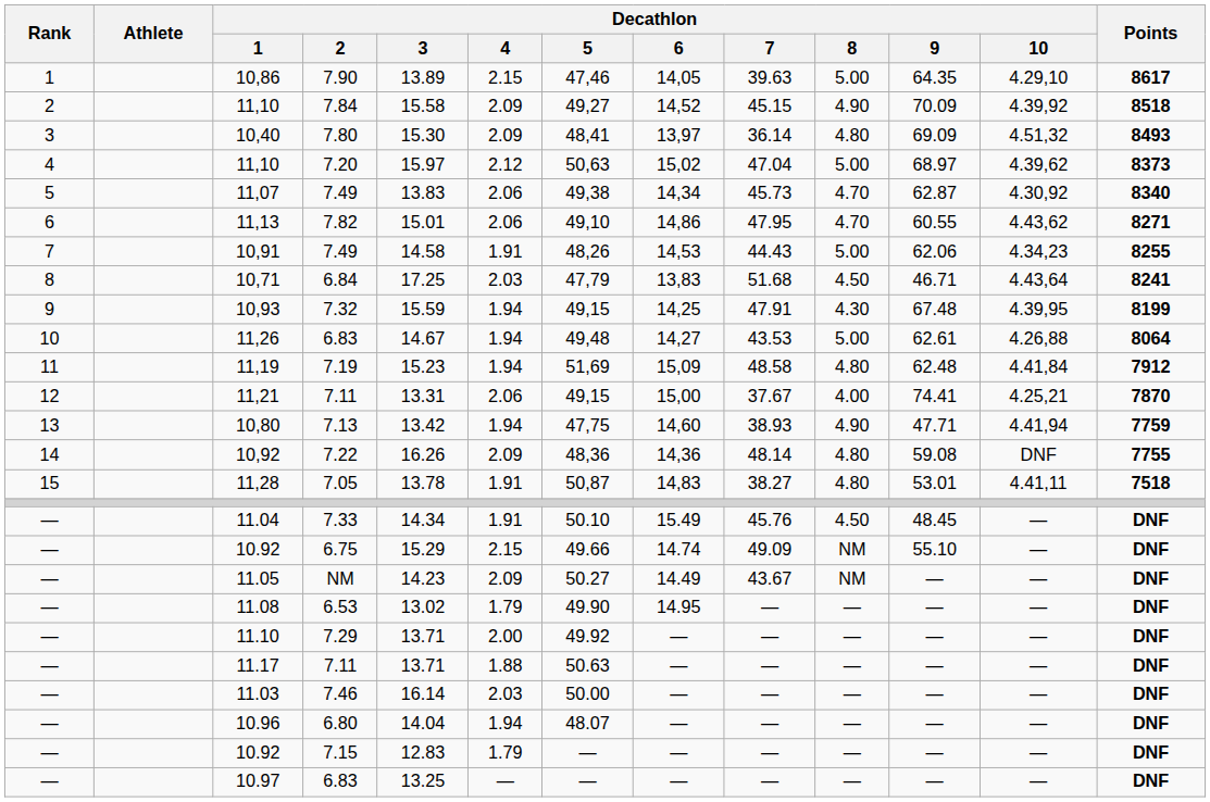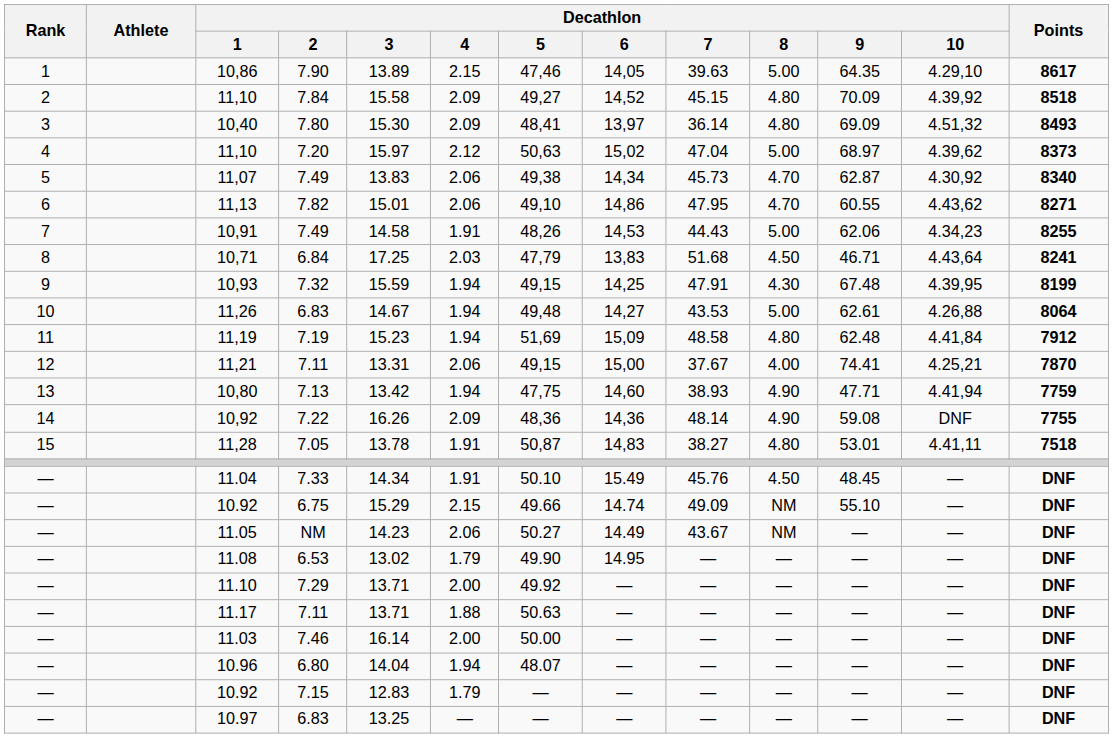 <table class="wikitable" style=" text-align:center; font-size:110%;" width="95%">
 <tr>
 <th rowspan="2">Rank</th>
 <th rowspan="2">Athlete</th>
 <th colspan="10">Decathlon</th>
 <th rowspan="2">Points</th>
 </tr>
 <tr>
 <th>1</th>
 <th>2</th>
 <th>3</th>
 <th>4</th>
 <th>5</th>
 <th>6</th>
 <th>7</th>
 <th>8</th>
 <th>9</th>
 <th>10</th>
 </tr>
 <tr>
 <td>1</td>
 <td align=left></td>
 <td>10,86</td>
 <td>7.90</td>
 <td>13.89</td>
 <td>2.15</td>
 <td>47,46</td>
 <td>14,05</td>
 <td>39.63</td>
 <td>5.00</td>
 <td>64.35</td>
 <td>4.29,10</td>
 <td><strong>8617</strong></td>
 </tr>
 <tr>
 <td>2</td>
 <td align=left></td>
 <td>11,10</td>
 <td>7.84</td>
 <td>15.58</td>
 <td>2.09</td>
 <td>49,27</td>
 <td>14,52</td>
 <td>45.15</td>
-<td>4.90</td>
+<td>4.80</td>
 <td>70.09</td>
 <td>4.39,92</td>
 <td><strong>8518</strong></td>
 </tr>
 <tr>
 <td>3</td>
 <td align=left></td>
 <td>10,40</td>
 <td>7.80</td>
 <td>15.30</td>
 <td>2.09</td>
 <td>48,41</td>
 <td>13,97</td>
 <td>36.14</td>
 <td>4.80</td>
 <td>69.09</td>
 <td>4.51,32</td>
 <td><strong>8493</strong></td>
 </tr>
 <tr>
 <td>4</td>
 <td align=left></td>
 <td>11,10</td>
 <td>7.20</td>
 <td>15.97</td>
 <td>2.12</td>
 <td>50,63</td>
 <td>15,02</td>
 <td>47.04</td>
 <td>5.00</td>
 <td>68.97</td>
 <td>4.39,62</td>
 <td><strong>8373</strong></td>
 </tr>
 <tr>
 <td>5</td>
 <td align=left></td>
 <td>11,07</td>
 <td>7.49</td>
 <td>13.83</td>
 <td>2.06</td>
 <td>49,38</td>
 <td>14,34</td>
 <td>45.73</td>
 <td>4.70</td>
 <td>62.87</td>
 <td>4.30,92</td>
 <td><strong>8340</strong></td>
 </tr>
 <tr>
 <td>6</td>
 <td align=left></td>
 <td>11,13</td>
 <td>7.82</td>
 <td>15.01</td>
 <td>2.06</td>
 <td>49,10</td>
 <td>14,86</td>
 <td>47.95</td>
 <td>4.70</td>
 <td>60.55</td>
 <td>4.43,62</td>
 <td><strong>8271</strong></td>
 </tr>
 <tr>
 <td>7</td>
 <td align=left></td>
 <td>10,91</td>
 <td>7.49</td>
 <td>14.58</td>
 <td>1.91</td>
 <td>48,26</td>
 <td>14,53</td>
 <td>44.43</td>
 <td>5.00</td>
 <td>62.06</td>
 <td>4.34,23</td>
 <td><strong>8255</strong></td>
 </tr>
 <tr>
 <td>8</td>
 <td align=left></td>
 <td>10,71</td>
 <td>6.84</td>
 <td>17.25</td>
 <td>2.03</td>
 <td>47,79</td>
 <td>13,83</td>
 <td>51.68</td>
 <td>4.50</td>
 <td>46.71</td>
 <td>4.43,64</td>
 <td><strong>8241</strong></td>
 </tr>
 <tr>
 <td>9</td>
 <td align=left></td>
 <td>10,93</td>
 <td>7.32</td>
 <td>15.59</td>
 <td>1.94</td>
 <td>49,15</td>
 <td>14,25</td>
 <td>47.91</td>
 <td>4.30</td>
 <td>67.48</td>
 <td>4.39,95</td>
 <td><strong>8199</strong></td>
 </tr>
 <tr>
 <td>10</td>
 <td align=left></td>
 <td>11,26</td>
 <td>6.83</td>
 <td>14.67</td>
 <td>1.94</td>
 <td>49,48</td>
 <td>14,27</td>
 <td>43.53</td>
 <td>5.00</td>
 <td>62.61</td>
 <td>4.26,88</td>
 <td><strong>8064</strong></td>
 </tr>
 <tr>
 <td>11</td>
 <td align=left></td>
 <td>11,19</td>
 <td>7.19</td>
 <td>15.23</td>
 <td>1.94</td>
 <td>51,69</td>
 <td>15,09</td>
 <td>48.58</td>
 <td>4.80</td>
 <td>62.48</td>
 <td>4.41,84</td>
 <td><strong>7912</strong></td>
 </tr>
 <tr>
 <td>12</td>
 <td align=left></td>
 <td>11,21</td>
 <td>7.11</td>
 <td>13.31</td>
 <td>2.06</td>
 <td>49,15</td>
 <td>15,00</td>
 <td>37.67</td>
 <td>4.00</td>
 <td>74.41</td>
 <td>4.25,21</td>
 <td><strong>7870</strong></td>
 </tr>
 <tr>
 <td>13</td>
 <td align=left></td>
 <td>10,80</td>
 <td>7.13</td>
 <td>13.42</td>
 <td>1.94</td>
 <td>47,75</td>
 <td>14,60</td>
 <td>38.93</td>
 <td>4.90</td>
 <td>47.71</td>
 <td>4.41,94</td>
 <td><strong>7759</strong></td>
 </tr>
 <tr>
 <td>14</td>
 <td align=left></td>
 <td>10,92</td>
 <td>7.22</td>
 <td>16.26</td>
 <td>2.09</td>
 <td>48,36</td>
 <td>14,36</td>
 <td>48.14</td>
-<td>4.80</td>
+<td>4.90</td>
 <td>59.08</td>
 <td>DNF</td>
 <td><strong>7755</strong></td>
 </tr>
 <tr>
 <td>15</td>
 <td align=left></td>
 <td>11,28</td>
 <td>7.05</td>
 <td>13.78</td>
 <td>1.91</td>
 <td>50,87</td>
 <td>14,83</td>
 <td>38.27</td>
 <td>4.80</td>
 <td>53.01</td>
 <td>4.41,11</td>
 <td><strong>7518</strong></td>
 </tr>
 <tr>
 <td colspan=13 bgcolor=lightgray></td>
 </tr>
 <tr>
 <td>—</td>
 <td align=left></td>
 <td>11.04</td>
 <td>7.33</td>
 <td>14.34</td>
 <td>1.91</td>
 <td>50.10</td>
 <td>15.49</td>
 <td>45.76</td>
 <td>4.50</td>
 <td>48.45</td>
 <td>—</td>
 <td><strong>DNF</strong></td>
 </tr>
 <tr>
 <td>—</td>
 <td align=left></td>
 <td>10.92</td>
 <td>6.75</td>
 <td>15.29</td>
 <td>2.15</td>
 <td>49.66</td>
 <td>14.74</td>
 <td>49.09</td>
 <td>NM</td>
 <td>55.10</td>
 <td>—</td>
 <td><strong>DNF</strong></td>
 </tr>
 <tr>
 <td>—</td>
 <td align=left></td>
 <td>11.05</td>
 <td>NM</td>
 <td>14.23</td>
-<td>2.09</td>
+<td>2.06</td>
 <td>50.27</td>
 <td>14.49</td>
 <td>43.67</td>
 <td>NM</td>
 <td>—</td>
 <td>—</td>
 <td><strong>DNF</strong></td>
 </tr>
 <tr>
 <td>—</td>
 <td align=left></td>
 <td>11.08</td>
 <td>6.53</td>
 <td>13.02</td>
 <td>1.79</td>
 <td>49.90</td>
 <td>14.95</td>
 <td>—</td>
 <td>—</td>
 <td>—</td>
 <td>—</td>
 <td><strong>DNF</strong></td>
 </tr>
 <tr>
 <td>—</td>
 <td align=left></td>
 <td>11.10</td>
 <td>7.29</td>
 <td>13.71</td>
 <td>2.00</td>
 <td>49.92</td>
 <td>—</td>
 <td>—</td>
 <td>—</td>
 <td>—</td>
 <td>—</td>
 <td><strong>DNF</strong></td>
 </tr>
 <tr>
 <td>—</td>
 <td align=left></td>
 <td>11.17</td>
 <td>7.11</td>
 <td>13.71</td>
 <td>1.88</td>
 <td>50.63</td>
 <td>—</td>
 <td>—</td>
 <td>—</td>
 <td>—</td>
 <td>—</td>
 <td><strong>DNF</strong></td>
 </tr>
 <tr>
 <td>—</td>
 <td align=left></td>
 <td>11.03</td>
 <td>7.46</td>
 <td>16.14</td>
-<td>2.03</td>
+<td>2.00</td>
 <td>50.00</td>
 <td>—</td>
 <td>—</td>
 <td>—</td>
 <td>—</td>
 <td>—</td>
 <td><strong>DNF</strong></td>
 </tr>
 <tr>
 <td>—</td>
 <td align=left></td>
 <td>10.96</td>
 <td>6.80</td>
 <td>14.04</td>
 <td>1.94</td>
 <td>48.07</td>
 <td>—</td>
 <td>—</td>
 <td>—</td>
 <td>—</td>
 <td>—</td>
 <td><strong>DNF</strong></td>
 </tr>
 <tr>
 <td>—</td>
 <td align=left></td>
 <td>10.92</td>
 <td>7.15</td>
 <td>12.83</td>
 <td>1.79</td>
 <td>—</td>
 <td>—</td>
 <td>—</td>
 <td>—</td>
 <td>—</td>
 <td>—</td>
 <td><strong>DNF</strong></td>
 </tr>
 <tr>
 <td>—</td>
 <td align=left></td>
 <td>10.97</td>
 <td>6.83</td>
 <td>13.25</td>
 <td>—</td>
 <td>—</td>
 <td>—</td>
 <td>—</td>
 <td>—</td>
 <td>—</td>
 <td>—</td>
 <td><strong>DNF</strong></td>
 </tr>
 </table>
